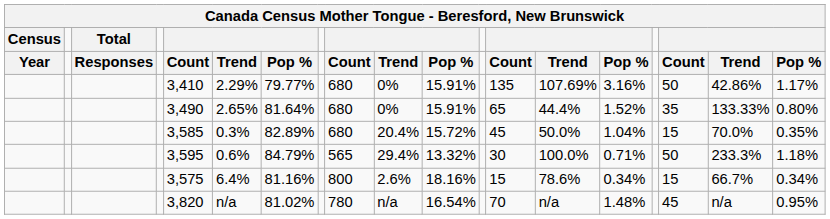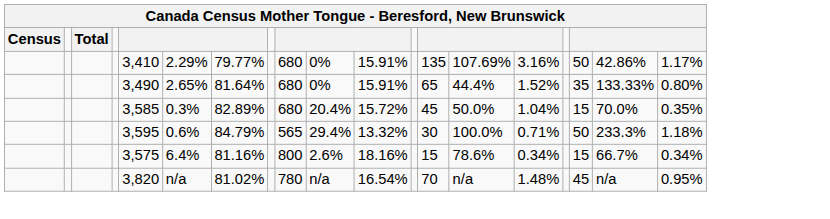 <table class="wikitable">
 <tr>
 <th colspan="19">Canada Census Mother Tongue - Beresford, New Brunswick</th>
 </tr>
 <tr>
 <th>Census</th>
 <td></td>
 <th>Total</th>
 <td colspan="1"></td>
 <th colspan="3"></th>
 <td colspan="1"></td>
 <th colspan="3"></th>
 <td colspan="1"></td>
 <th colspan="3"></th>
 <td colspan="1"></td>
 <th colspan="3"></th>
-</tr>
-<tr>
-<th>Year</th>
-<td></td>
-<th>Responses</th>
-<td></td>
-<th>Count</th>
-<th>Trend</th>
-<th>Pop %</th>
-<td></td>
-<th>Count</th>
-<th>Trend</th>
-<th>Pop %</th>
-<td></td>
-<th>Count</th>
-<th>Trend</th>
-<th>Pop %</th>
-<td></td>
-<th>Count</th>
-<th>Trend</th>
-<th>Pop %</th>
 </tr>
 <tr>
 <td></td>
 <td></td>
 <td></td>
 <td></td>
 <td>3,410</td>
 <td> 2.29%</td>
 <td>79.77%</td>
 <td></td>
 <td>680</td>
 <td> 0%</td>
 <td>15.91%</td>
 <td></td>
 <td>135</td>
 <td> 107.69%</td>
 <td>3.16%</td>
 <td></td>
 <td>50</td>
 <td> 42.86%</td>
 <td>1.17%</td>
 </tr>
 <tr>
 <td></td>
 <td></td>
 <td></td>
 <td></td>
 <td>3,490</td>
 <td> 2.65%</td>
 <td>81.64%</td>
 <td></td>
 <td>680</td>
 <td> 0%</td>
 <td>15.91%</td>
 <td></td>
 <td>65</td>
 <td> 44.4%</td>
 <td>1.52%</td>
 <td></td>
 <td>35</td>
 <td> 133.33%</td>
 <td>0.80%</td>
 </tr>
 <tr>
 <td></td>
 <td></td>
 <td></td>
 <td></td>
 <td>3,585</td>
 <td> 0.3%</td>
 <td>82.89%</td>
 <td></td>
 <td>680</td>
 <td> 20.4%</td>
 <td>15.72%</td>
 <td></td>
 <td>45</td>
 <td> 50.0%</td>
 <td>1.04%</td>
 <td></td>
 <td>15</td>
 <td> 70.0%</td>
 <td>0.35%</td>
 </tr>
 <tr>
 <td></td>
 <td></td>
 <td></td>
 <td></td>
 <td>3,595</td>
 <td> 0.6%</td>
 <td>84.79%</td>
 <td></td>
 <td>565</td>
 <td> 29.4%</td>
 <td>13.32%</td>
 <td></td>
 <td>30</td>
 <td> 100.0%</td>
 <td>0.71%</td>
 <td></td>
 <td>50</td>
 <td> 233.3%</td>
 <td>1.18%</td>
 </tr>
 <tr>
 <td></td>
 <td></td>
 <td></td>
 <td></td>
 <td>3,575</td>
 <td> 6.4%</td>
 <td>81.16%</td>
 <td></td>
 <td>800</td>
 <td> 2.6%</td>
 <td>18.16%</td>
 <td></td>
 <td>15</td>
 <td> 78.6%</td>
 <td>0.34%</td>
 <td></td>
 <td>15</td>
 <td> 66.7%</td>
 <td>0.34%</td>
 </tr>
 <tr>
 <td></td>
 <td></td>
 <td></td>
 <td></td>
 <td>3,820</td>
 <td>n/a</td>
 <td>81.02%</td>
 <td></td>
 <td>780</td>
 <td>n/a</td>
 <td>16.54%</td>
 <td></td>
 <td>70</td>
 <td>n/a</td>
 <td>1.48%</td>
 <td></td>
 <td>45</td>
 <td>n/a</td>
 <td>0.95%</td>
 </tr>
 </table>
